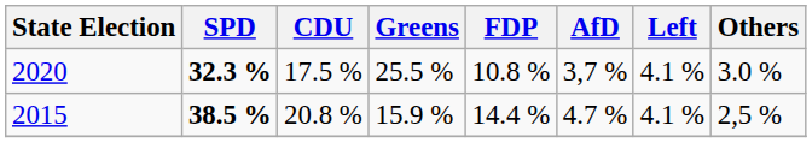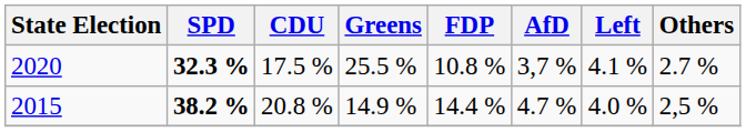 <table class="wikitable zebra">
 <tr class="hintergrundfarbe5">
 <th>State Election</th>
 <th><a href='#'>SPD</a></th>
 <th><a href='#'>CDU</a></th>
 <th><a href='#'>Greens</a></th>
 <th><a href='#'>FDP</a></th>
 <th><a href='#'>AfD</a></th>
 <th><a href='#'>Left</a></th>
 <th>Others</th>
 </tr>
 <tr>
 <td><a href='#'>2020</a></td>
 <td><strong>32.3 %</strong></td>
 <td>17.5 %</td>
 <td>25.5 %</td>
 <td>10.8 %</td>
 <td>3,7 %</td>
 <td>4.1 %</td>
-<td>3.0 %</td>
+<td>2.7 %</td>
 </tr>
 <tr>
 <td><a href='#'>2015</a></td>
-<td><strong>38.5 %</strong></td>
+<td><strong>38.2 %</strong></td>
 <td>20.8 %</td>
-<td>15.9 %</td>
+<td>14.9 %</td>
 <td>14.4 %</td>
 <td>4.7 %</td>
-<td>4.1 %</td>
+<td>4.0 %</td>
 <td>2,5 %</td>
 </tr>
 <tr>
 </tr>
 </table>
